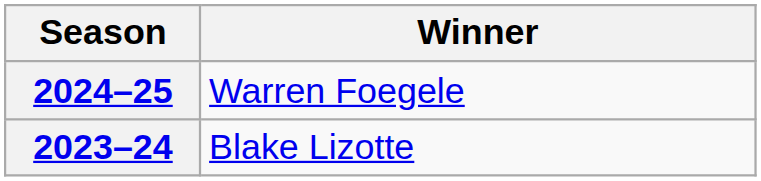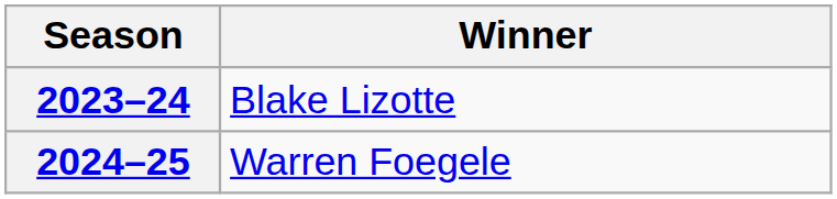 <table class="wikitable">
 <tr>
 <th scope="col" style="width:5em">Season</th>
 <th scope="col" style="width:15em">Winner</th>
 </tr>
 <tr>
+<th scope="row"><a href='#'>2023–24</a></th>
+<td><a href='#'>Blake Lizotte</a></td>
+</tr>
+<tr>
 <th scope="row"><a href='#'>2024–25</a></th>
 <td><a href='#'>Warren Foegele</a></td>
 </tr>
-<tr>
-<th scope="row"><a href='#'>2023–24</a></th>
-<td><a href='#'>Blake Lizotte</a></td>
-</tr>
 </table>
